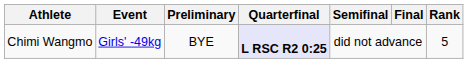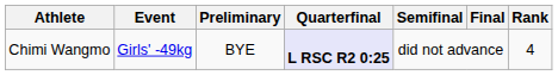 <table class="wikitable" style="text-align:left; font-size:90%">
 <tr>
 <th>Athlete</th>
 <th>Event</th>
 <th>Preliminary</th>
 <th>Quarterfinal</th>
 <th>Semifinal</th>
 <th>Final</th>
 <th>Rank</th>
 </tr>
 <tr>
 <td>Chimi Wangmo</td>
 <td><a href='#'>Girls' -49kg</a></td>
 <td align=center>BYE</td>
 <td align=center style="background: lavender;"> <br> <strong>L</strong> <strong>RSC R2 0:25</strong></td>
 <td align=center colspan=2>did not advance</td>
-<td align=center>5</td>
+<td align=center>4</td>
 </tr>
 </table>
